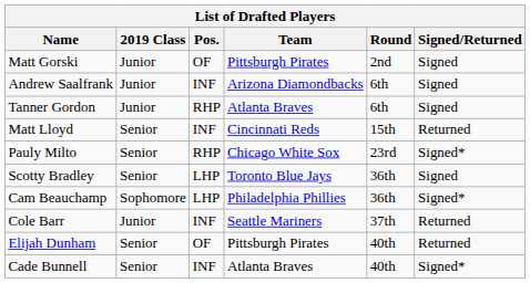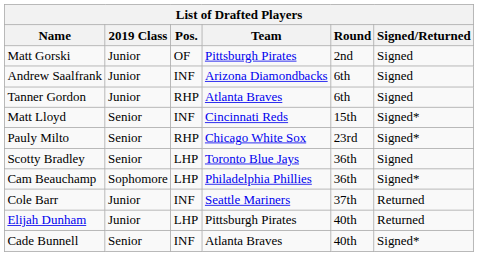 <table class="wikitable collapsible">
 <tr>
 <th colspan="7">List of Drafted Players</th>
 </tr>
 <tr>
 <th>Name</th>
 <th>2019 Class</th>
 <th>Pos.</th>
 <th>Team</th>
 <th>Round</th>
 <th>Signed/Returned</th>
 </tr>
 <tr>
 <td>Matt Gorski</td>
 <td>Junior</td>
 <td>OF</td>
 <td><a href='#'>Pittsburgh Pirates</a></td>
 <td>2nd</td>
 <td>Signed</td>
 </tr>
 <tr>
 <td>Andrew Saalfrank</td>
 <td>Junior</td>
 <td>INF</td>
 <td><a href='#'>Arizona Diamondbacks</a></td>
 <td>6th</td>
 <td>Signed</td>
 </tr>
 <tr>
 <td>Tanner Gordon</td>
 <td>Junior</td>
 <td>RHP</td>
 <td><a href='#'>Atlanta Braves</a></td>
 <td>6th</td>
 <td>Signed</td>
 </tr>
 <tr>
 <td>Matt Lloyd</td>
 <td>Senior</td>
 <td>INF</td>
 <td><a href='#'>Cincinnati Reds</a></td>
 <td>15th</td>
-<td>Returned</td>
+<td>Signed*</td>
 </tr>
 <tr>
 <td>Pauly Milto</td>
 <td>Senior</td>
 <td>RHP</td>
 <td><a href='#'>Chicago White Sox</a></td>
 <td>23rd</td>
 <td>Signed*</td>
 </tr>
 <tr>
 <td>Scotty Bradley</td>
 <td>Senior</td>
 <td>LHP</td>
 <td><a href='#'>Toronto Blue Jays</a></td>
 <td>36th</td>
 <td>Signed</td>
 </tr>
 <tr>
 <td>Cam Beauchamp</td>
 <td>Sophomore</td>
 <td>LHP</td>
 <td><a href='#'>Philadelphia Phillies</a></td>
 <td>36th</td>
 <td>Signed*</td>
 </tr>
 <tr>
 <td>Cole Barr</td>
 <td>Junior</td>
 <td>INF</td>
 <td><a href='#'>Seattle Mariners</a></td>
 <td>37th</td>
 <td>Returned</td>
 </tr>
 <tr>
 <td><a href='#'>Elijah Dunham</a></td>
-<td>Senior</td>
-<td>OF</td>
+<td>Junior</td>
+<td>LHP</td>
 <td>Pittsburgh Pirates</td>
 <td>40th</td>
 <td>Returned</td>
 </tr>
 <tr>
 <td>Cade Bunnell</td>
 <td>Senior</td>
 <td>INF</td>
 <td>Atlanta Braves</td>
 <td>40th</td>
 <td>Signed*</td>
 </tr>
 </table>
